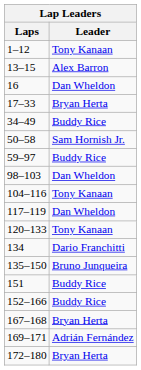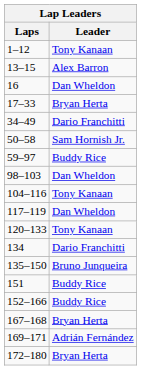 <table class="wikitable">
 <tr>
 <th colspan=2>Lap Leaders</th>
 </tr>
 <tr>
 <th>Laps</th>
 <th>Leader</th>
 </tr>
 <tr>
 <td>1–12</td>
 <td><a href='#'>Tony Kanaan</a></td>
 </tr>
 <tr>
 <td>13–15</td>
 <td><a href='#'>Alex Barron</a></td>
 </tr>
 <tr>
 <td>16</td>
 <td><a href='#'>Dan Wheldon</a></td>
 </tr>
 <tr>
 <td>17–33</td>
 <td><a href='#'>Bryan Herta</a></td>
 </tr>
 <tr>
 <td>34–49</td>
-<td><a href='#'>Buddy Rice</a></td>
+<td><a href='#'>Dario Franchitti</a></td>
 </tr>
 <tr>
 <td>50–58</td>
 <td><a href='#'>Sam Hornish Jr.</a></td>
 </tr>
 <tr>
 <td>59–97</td>
 <td><a href='#'>Buddy Rice</a></td>
 </tr>
 <tr>
 <td>98–103</td>
 <td><a href='#'>Dan Wheldon</a></td>
 </tr>
 <tr>
 <td>104–116</td>
 <td><a href='#'>Tony Kanaan</a></td>
 </tr>
 <tr>
 <td>117–119</td>
 <td><a href='#'>Dan Wheldon</a></td>
 </tr>
 <tr>
 <td>120–133</td>
 <td><a href='#'>Tony Kanaan</a></td>
 </tr>
 <tr>
 <td>134</td>
 <td><a href='#'>Dario Franchitti</a></td>
 </tr>
 <tr>
 <td>135–150</td>
 <td><a href='#'>Bruno Junqueira</a></td>
 </tr>
 <tr>
 <td>151</td>
 <td><a href='#'>Buddy Rice</a></td>
 </tr>
 <tr>
 <td>152–166</td>
 <td><a href='#'>Buddy Rice</a></td>
 </tr>
 <tr>
 <td>167–168</td>
 <td><a href='#'>Bryan Herta</a></td>
 </tr>
 <tr>
 <td>169–171</td>
 <td><a href='#'>Adrián Fernández</a></td>
 </tr>
 <tr>
 <td>172–180</td>
 <td><a href='#'>Bryan Herta</a></td>
 </tr>
 </table>
